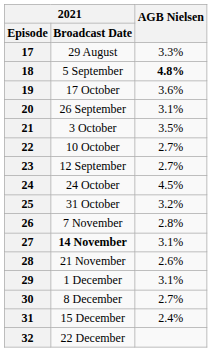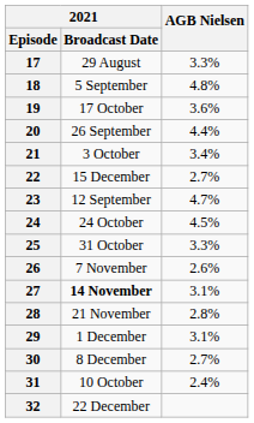 <table class=wikitable style=text-align:center>
 <tr>
 <th colspan=2>2021</th>
 <th rowspan=2>AGB Nielsen<br><br></th>
 </tr>
 <tr>
 <th>Episode</th>
 <th>Broadcast Date</th>
 </tr>
 <tr>
 <th>17</th>
 <td>29 August</td>
 <td>3.3%</td>
 </tr>
 <tr>
 <th>18</th>
 <td>5 September</td>
-<td><strong>4.8%</strong></td>
+<td>4.8%</td>
 </tr>
 <tr>
 <th>19</th>
 <td>17 October</td>
 <td>3.6%</td>
 </tr>
 <tr>
 <th>20</th>
 <td>26 September</td>
-<td>3.1%</td>
+<td>4.4%</td>
 </tr>
 <tr>
 <th>21</th>
 <td>3 October</td>
-<td>3.5%</td>
+<td>3.4%</td>
 </tr>
 <tr>
 <th>22</th>
-<td>10 October</td>
+<td>15 December</td>
 <td>2.7%</td>
 </tr>
 <tr>
 <th>23</th>
 <td>12 September</td>
-<td>2.7%</td>
+<td>4.7%</td>
 </tr>
 <tr>
 <th>24</th>
 <td>24 October</td>
 <td>4.5%</td>
 </tr>
 <tr>
 <th>25</th>
 <td>31 October</td>
-<td>3.2%</td>
+<td>3.3%</td>
 </tr>
 <tr>
 <th>26</th>
 <td>7 November</td>
-<td>2.8%</td>
+<td>2.6%</td>
 </tr>
 <tr>
 <th>27</th>
 <td><strong>14 November</strong></td>
 <td>3.1%</td>
 </tr>
 <tr>
 <th>28</th>
 <td>21 November</td>
-<td>2.6%</td>
+<td>2.8%</td>
 </tr>
 <tr>
 <th>29</th>
 <td>1 December</td>
 <td>3.1%</td>
 </tr>
 <tr>
 <th>30</th>
 <td>8 December</td>
 <td>2.7%</td>
 </tr>
 <tr>
 <th>31</th>
-<td>15 December</td>
+<td>10 October</td>
 <td>2.4%</td>
 </tr>
 <tr>
 <th>32</th>
 <td>22 December</td>
 <td></td>
 </tr>
 </table>
